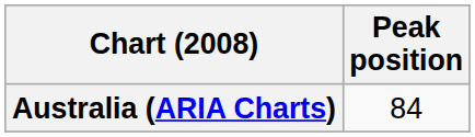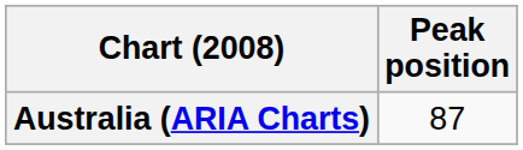 <table class="wikitable sortable plainrowheaders" style="text-align:center">
 <tr>
 <th scope="col">Chart (2008)</th>
 <th scope="col">Peak<br>position</th>
 </tr>
 <tr>
 <th scope="row">Australia (<a href='#'>ARIA Charts</a>)</th>
-<td>84</td>
+<td>87</td>
 </tr>
 </table>
